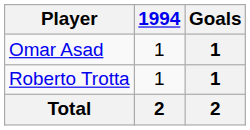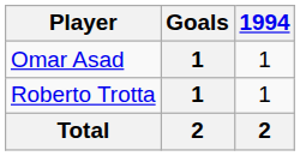 <table class="wikitable sortable" style="text-align:center;">
 <tr>
 <th>Player</th>
+<th>Goals</th>
 <th><a href='#'>1994</a></th>
-<th>Goals</th>
 </tr>
 <tr>
 <td align="left"> <a href='#'>Omar Asad</a></td>
+<th>1</th>
 <td>1</td>
-<th>1</th>
 </tr>
 <tr>
 <td align="left"> <a href='#'>Roberto Trotta</a></td>
+<th>1</th>
 <td>1</td>
-<th>1</th>
 </tr>
 <tr class="sortbottom">
 <th>Total</th>
 <th>2</th>
 <th>2</th>
 </tr>
 </table>
